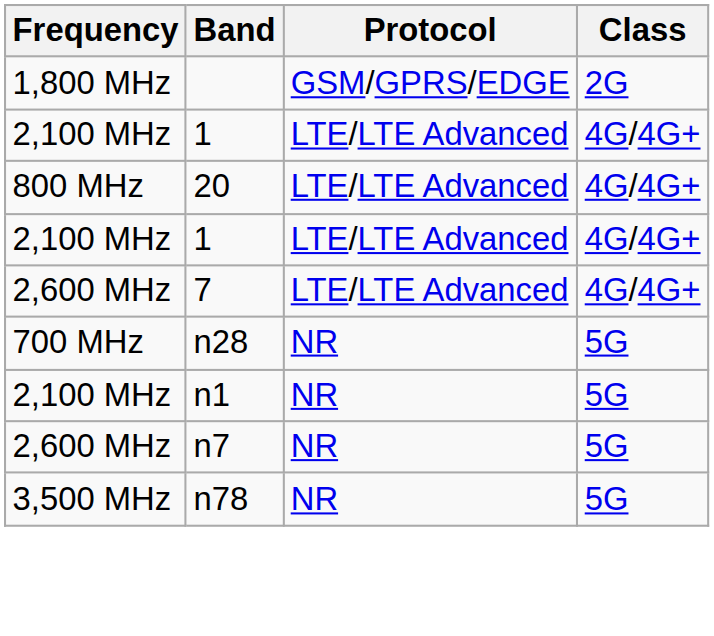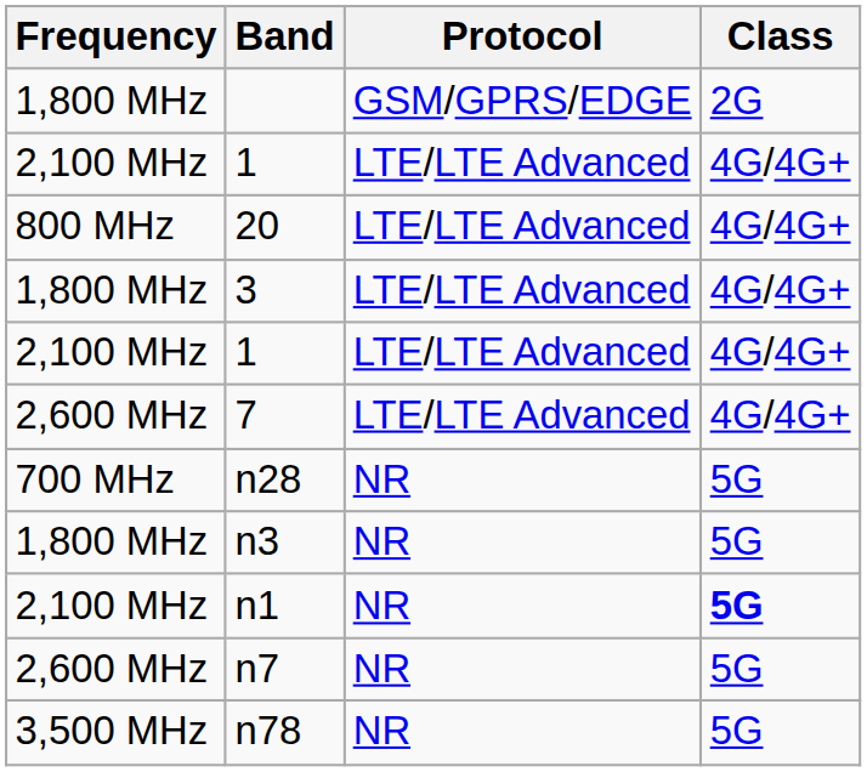 <table class="wikitable sortable">
 <tr>
 <th>Frequency</th>
 <th>Band</th>
 <th>Protocol</th>
 <th>Class</th>
 </tr>
 <tr>
 <td data-sort-value="1800">1,800 MHz</td>
 <td></td>
 <td><a href='#'>GSM</a>/<a href='#'>GPRS</a>/<a href='#'>EDGE</a></td>
 <td><a href='#'>2G</a></td>
 </tr>
 <tr>
 <td data-sort-value="2100">2,100 MHz</td>
 <td>1</td>
 <td><a href='#'>LTE</a>/<a href='#'>LTE Advanced</a></td>
 <td><a href='#'>4G</a>/<a href='#'>4G+</a></td>
 </tr>
 <tr>
 <td data-sort-value="800">800 MHz</td>
 <td>20</td>
 <td><a href='#'>LTE</a>/<a href='#'>LTE Advanced</a></td>
 <td><a href='#'>4G</a>/<a href='#'>4G+</a></td>
 </tr>
 <tr>
+<td data-sort-value="1800">1,800 MHz</td>
+<td>3</td>
+<td><a href='#'>LTE</a>/<a href='#'>LTE Advanced</a></td>
+<td><a href='#'>4G</a>/<a href='#'>4G+</a></td>
+</tr>
+<tr>
 <td data-sort-value="2100">2,100 MHz</td>
 <td>1</td>
 <td><a href='#'>LTE</a>/<a href='#'>LTE Advanced</a></td>
 <td><a href='#'>4G</a>/<a href='#'>4G+</a></td>
 </tr>
 <tr>
 <td data-sort-value="2600">2,600 MHz</td>
 <td>7</td>
 <td><a href='#'>LTE</a>/<a href='#'>LTE Advanced</a></td>
 <td><a href='#'>4G</a>/<a href='#'>4G+</a></td>
 </tr>
 <tr>
 <td data-sort-value="700">700 MHz</td>
 <td>n28</td>
 <td><a href='#'>NR</a></td>
 <td><a href='#'>5G</a></td>
 </tr>
 <tr>
+<td data-sort-value="1800">1,800 MHz</td>
+<td>n3</td>
+<td><a href='#'>NR</a></td>
+<td><a href='#'>5G</a></td>
+</tr>
+<tr>
 <td data-sort-value="2100">2,100 MHz</td>
 <td>n1</td>
 <td><a href='#'>NR</a></td>
-<td><a href='#'>5G</a></td>
+<td><strong><a href='#'>5G</a></strong></td>
 </tr>
 <tr>
 <td data-sort-value="2600">2,600 MHz</td>
 <td>n7</td>
 <td><a href='#'>NR</a></td>
 <td><a href='#'>5G</a></td>
 </tr>
 <tr>
 <td data-sort-value="3500">3,500 MHz</td>
 <td>n78</td>
 <td><a href='#'>NR</a></td>
 <td><a href='#'>5G</a></td>
 </tr>
 </table>
